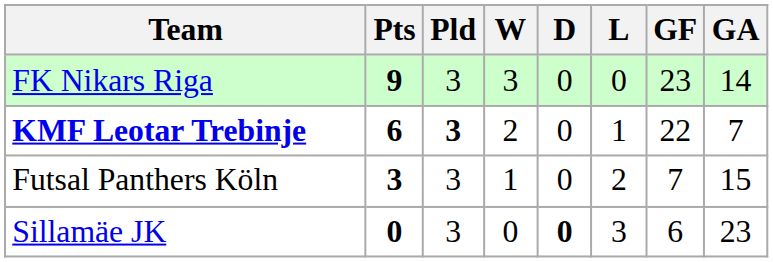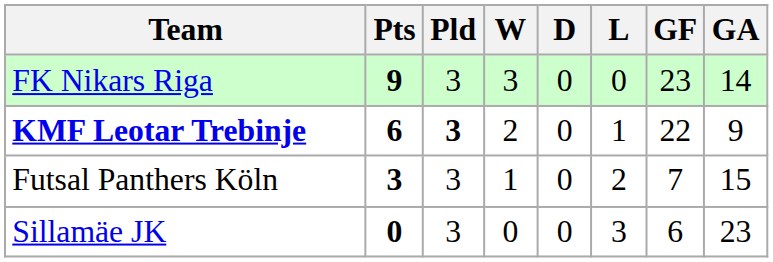 <table class="wikitable" style="text-align: center;">
 <tr>
 <th width="175">Team</th>
 <th width="20">Pts</th>
 <th width="20">Pld</th>
 <th width="20">W</th>
 <th width="20">D</th>
 <th width="20">L</th>
 <th width="20">GF</th>
 <th width="20">GA</th>
 </tr>
 <tr bgcolor="#ccffcc">
 <td align="left"> <a href='#'>FK Nikars Riga</a></td>
 <td><strong>9</strong></td>
 <td>3</td>
 <td>3</td>
 <td>0</td>
 <td>0</td>
 <td>23</td>
 <td>14</td>
 </tr>
 <tr bgcolor=ffffff>
 <td align="left"> <strong><a href='#'>KMF Leotar Trebinje</a></strong></td>
 <td><strong>6</strong></td>
 <td><strong>3</strong></td>
 <td>2</td>
 <td>0</td>
 <td>1</td>
 <td>22</td>
-<td>7</td>
+<td>9</td>
 </tr>
 <tr bgcolor=ffffff>
 <td align="left"> Futsal Panthers Köln</td>
 <td><strong>3</strong></td>
 <td>3</td>
 <td>1</td>
 <td>0</td>
 <td>2</td>
 <td>7</td>
 <td>15</td>
 </tr>
 <tr bgcolor=ffffff>
 <td align="left"> <a href='#'>Sillamäe JK</a></td>
 <td><strong>0</strong></td>
 <td>3</td>
 <td>0</td>
-<td><strong>0</strong></td>
+<td>0</td>
 <td>3</td>
 <td>6</td>
 <td>23</td>
 </tr>
 </table>
